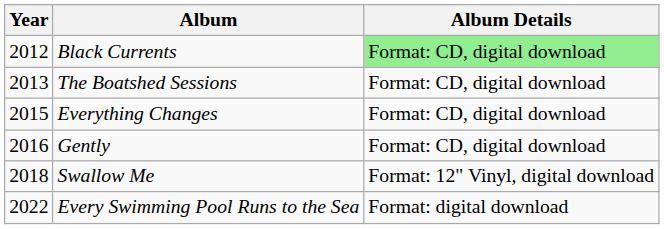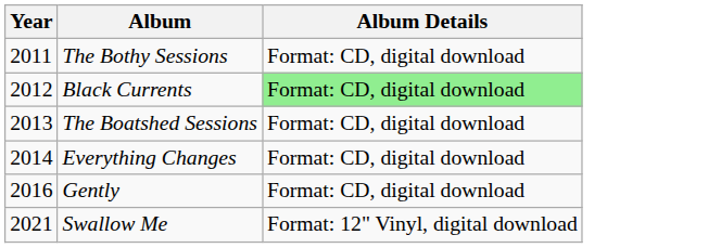 <table class="wikitable">
 <tr>
 <th>Year</th>
 <th>Album</th>
 <th>Album Details</th>
+</tr>
+<tr>
+<td>2011</td>
+<td><em>The Bothy Sessions</em></td>
+<td>Format: CD, digital download</td>
 </tr>
 <tr>
 <td>2012</td>
 <td><em>Black Currents</em></td>
 <td style="background: lightgreen;">Format: CD, digital download</td>
 </tr>
 <tr>
 <td>2013</td>
 <td><em>The Boatshed Sessions</em></td>
 <td>Format: CD, digital download</td>
 </tr>
 <tr>
-<td>2015</td>
+<td>2014</td>
 <td><em>Everything Changes</em></td>
 <td>Format: CD, digital download</td>
 </tr>
 <tr>
 <td>2016</td>
 <td><em>Gently</em></td>
 <td>Format: CD, digital download</td>
 </tr>
 <tr>
-<td>2018</td>
+<td>2021</td>
 <td><em>Swallow Me</em></td>
 <td>Format: 12" Vinyl, digital download</td>
 </tr>
-<tr>
-<td>2022</td>
-<td><em>Every Swimming Pool Runs to the Sea</em></td>
-<td>Format: digital download</td>
-</tr>
 </table>
